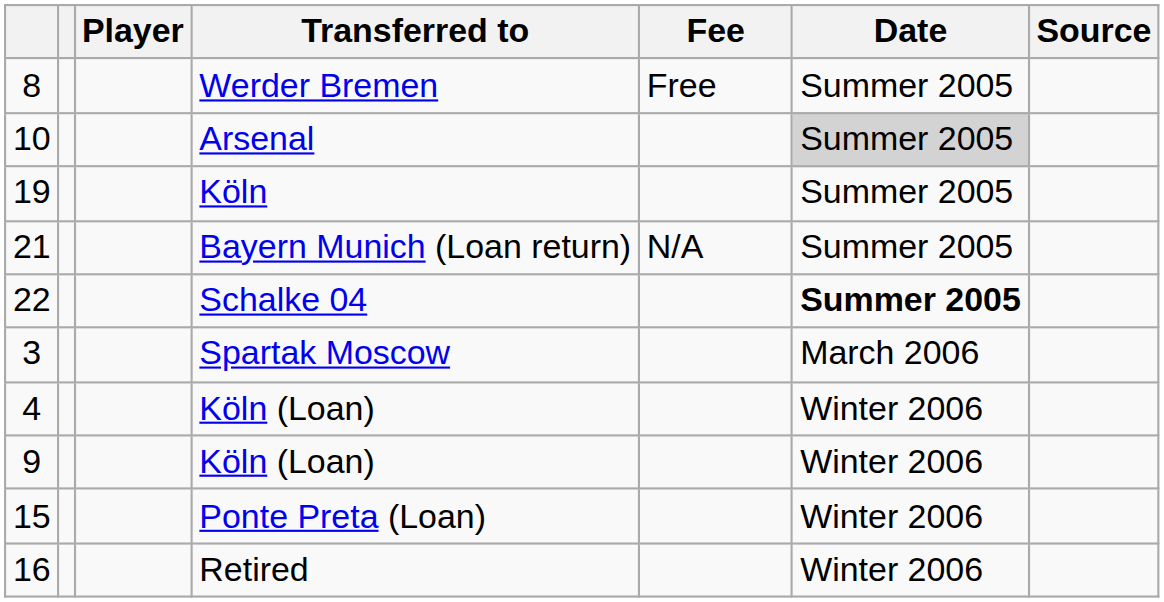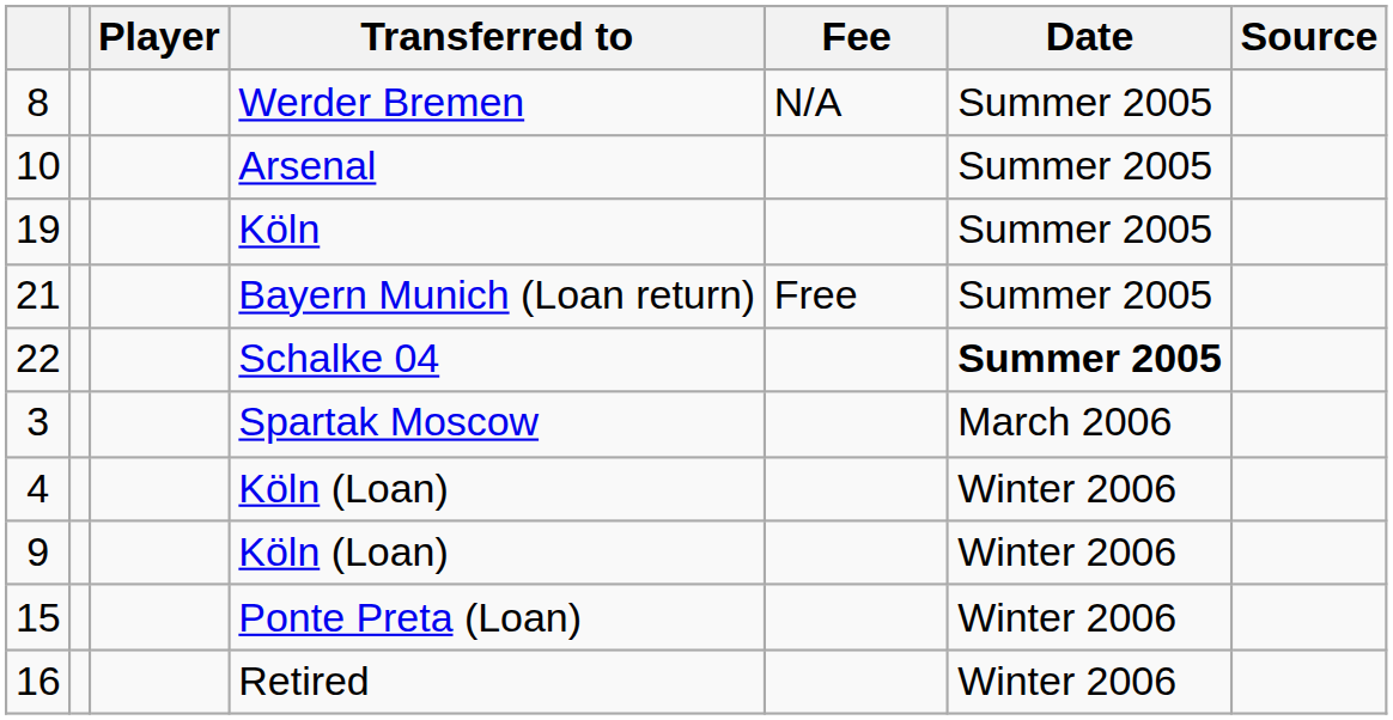 <table class="wikitable plainrowheaders sortable">
 <tr>
 <th></th>
 <th></th>
 <th scope=col><strong>Player</strong></th>
 <th><strong>Transferred to</strong></th>
 <th !scope=col; style="width: 65px;"><strong>Fee</strong></th>
 <th scope=col><strong>Date</strong></th>
 <th scope=col><strong>Source</strong></th>
 </tr>
 <tr>
 <td align=center>8</td>
 <td align=center></td>
 <td></td>
 <td> <a href='#'>Werder Bremen</a></td>
-<td>Free</td>
+<td>N/A</td>
 <td>Summer 2005</td>
 <td></td>
 </tr>
 <tr>
 <td align=center>10</td>
 <td align=center></td>
 <td></td>
 <td> <a href='#'>Arsenal</a></td>
 <td></td>
-<td style="background: lightgrey;">Summer 2005</td>
+<td>Summer 2005</td>
 <td></td>
 </tr>
 <tr>
 <td align=center>19</td>
 <td align=center></td>
 <td></td>
 <td> <a href='#'>Köln</a></td>
 <td></td>
 <td>Summer 2005</td>
 <td></td>
 </tr>
 <tr>
 <td align=center>21</td>
 <td align=center></td>
 <td></td>
 <td> <a href='#'>Bayern Munich</a> (Loan return)</td>
-<td>N/A</td>
+<td>Free</td>
 <td>Summer 2005</td>
 <td></td>
 </tr>
 <tr>
 <td align=center>22</td>
 <td align=center></td>
 <td></td>
 <td> <a href='#'>Schalke 04</a></td>
 <td></td>
 <td><strong>Summer 2005</strong></td>
 <td></td>
 </tr>
 <tr>
 <td align=center>3</td>
 <td align=center></td>
 <td></td>
 <td> <a href='#'>Spartak Moscow</a></td>
 <td></td>
 <td>March 2006</td>
 <td></td>
 </tr>
 <tr>
 <td align=center>4</td>
 <td align=center></td>
 <td></td>
 <td> <a href='#'>Köln</a> (Loan)</td>
 <td></td>
 <td>Winter 2006</td>
 <td></td>
 </tr>
 <tr>
 <td align=center>9</td>
 <td align=center></td>
 <td></td>
 <td> <a href='#'>Köln</a> (Loan)</td>
 <td></td>
 <td>Winter 2006</td>
 <td></td>
 </tr>
 <tr>
 <td align=center>15</td>
 <td align=center></td>
 <td></td>
 <td> <a href='#'>Ponte Preta</a> (Loan)</td>
 <td></td>
 <td>Winter 2006</td>
 <td></td>
 </tr>
 <tr>
 <td align=center>16</td>
 <td align=center></td>
 <td></td>
 <td>Retired</td>
 <td></td>
 <td>Winter 2006</td>
 <td></td>
 </tr>
 </table>
